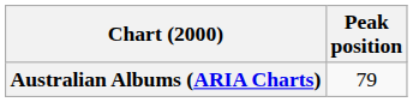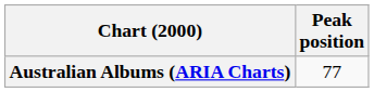 <table class="wikitable sortable plainrowheaders" style="text-align:center">
 <tr>
 <th scope="col">Chart (2000)</th>
 <th scope="col">Peak<br>position</th>
 </tr>
 <tr>
 <th scope="row">Australian Albums (<a href='#'>ARIA Charts</a>)</th>
-<td>79</td>
+<td>77</td>
 </tr>
 </table>
